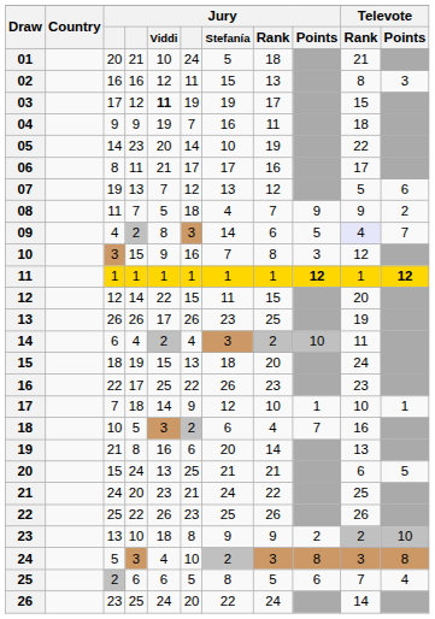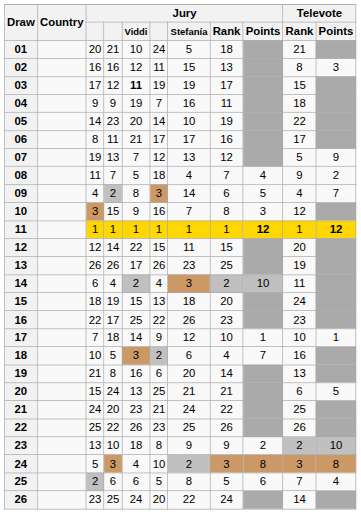 <table class="sortable wikitable collapsible plainrowheaders" style="text-align:center;">
 <tr>
 </tr>
 <tr>
 <th scope="col" rowspan="2">Draw</th>
 <th scope="col" rowspan="2">Country</th>
 <th scope="col" colspan="7">Jury</th>
 <th scope="col" colspan="2">Televote</th>
 </tr>
 <tr>
 <th scope="col"><small></small></th>
 <th scope="col"><small></small></th>
 <th scope="col"><small>Viddi</small></th>
 <th scope="col"><small></small></th>
 <th scope="col"><small>Stefanía</small></th>
 <th scope="col">Rank</th>
 <th scope="col">Points</th>
 <th scope="col">Rank</th>
 <th scope="col">Points</th>
 </tr>
 <tr>
 <th scope="row" style="text-align:center;">01</th>
 <td style="text-align:left;"></td>
 <td>20</td>
 <td>21</td>
 <td>10</td>
 <td>24</td>
 <td>5</td>
 <td>18</td>
 <td style="background:#AAAAAA;"></td>
 <td>21</td>
 <td style="background:#AAAAAA;"></td>
 </tr>
 <tr>
 <th scope="row" style="text-align:center;">02</th>
 <td style="text-align:left;"></td>
 <td>16</td>
 <td>16</td>
 <td>12</td>
 <td>11</td>
 <td>15</td>
 <td>13</td>
 <td style="background:#AAAAAA;"></td>
 <td>8</td>
 <td>3</td>
 </tr>
 <tr>
 <th scope="row" style="text-align:center;">03</th>
 <td style="text-align:left;"></td>
 <td>17</td>
 <td>12</td>
 <td><strong>11</strong></td>
 <td>19</td>
 <td>19</td>
 <td>17</td>
 <td style="background:#AAAAAA;"></td>
 <td>15</td>
 <td style="background:#AAAAAA;"></td>
 </tr>
 <tr>
 <th scope="row" style="text-align:center;">04</th>
 <td style="text-align:left;"></td>
 <td>9</td>
 <td>9</td>
 <td>19</td>
 <td>7</td>
 <td>16</td>
 <td>11</td>
 <td style="background:#AAAAAA;"></td>
 <td>18</td>
 <td style="background:#AAAAAA;"></td>
 </tr>
 <tr>
 <th scope="row" style="text-align:center;">05</th>
 <td style="text-align:left;"></td>
 <td>14</td>
 <td>23</td>
 <td>20</td>
 <td>14</td>
 <td>10</td>
 <td>19</td>
 <td style="background:#AAAAAA;"></td>
 <td>22</td>
 <td style="background:#AAAAAA;"></td>
 </tr>
 <tr>
 <th scope="row" style="text-align:center;">06</th>
 <td style="text-align:left;"></td>
 <td>8</td>
 <td>11</td>
 <td>21</td>
 <td>17</td>
 <td>17</td>
 <td>16</td>
 <td style="background:#AAAAAA;"></td>
 <td>17</td>
 <td style="background:#AAAAAA;"></td>
 </tr>
 <tr>
 <th scope="row" style="text-align:center;">07</th>
 <td style="text-align:left;"></td>
 <td>19</td>
 <td>13</td>
 <td>7</td>
 <td>12</td>
 <td>13</td>
 <td>12</td>
 <td style="background:#AAAAAA;"></td>
 <td>5</td>
-<td>6</td>
+<td>9</td>
 </tr>
 <tr>
 <th scope="row" style="text-align:center;">08</th>
 <td style="text-align:left;"></td>
 <td>11</td>
 <td>7</td>
 <td>5</td>
 <td>18</td>
 <td>4</td>
 <td>7</td>
-<td>9</td>
+<td>4</td>
 <td>9</td>
 <td>2</td>
 </tr>
 <tr>
 <th scope="row" style="text-align:center;">09</th>
 <td style="text-align:left;"></td>
 <td>4</td>
 <td style="background:silver;">2</td>
 <td>8</td>
 <td style="background:#CC9966;">3</td>
 <td>14</td>
 <td>6</td>
 <td>5</td>
-<td style="background: lavender;">4</td>
+<td>4</td>
 <td>7</td>
 </tr>
 <tr>
 <th scope="row" style="text-align:center;">10</th>
 <td style="text-align:left;"></td>
 <td style="background:#CC9966;">3</td>
 <td>15</td>
 <td>9</td>
 <td>16</td>
 <td>7</td>
 <td>8</td>
 <td>3</td>
 <td>12</td>
 <td style="background:#AAAAAA;"></td>
 </tr>
 <tr>
 <th scope="row" style="text-align:center;">11</th>
 <td style="text-align:left;"></td>
 <td style="background:gold;">1</td>
 <td style="background:gold;">1</td>
 <td style="background:gold;">1</td>
 <td style="background:gold;">1</td>
 <td style="background:gold;">1</td>
 <td style="background:gold;">1</td>
 <td style="background:gold;"><strong>12</strong></td>
 <td style="background:gold;">1</td>
 <td style="background:gold;"><strong>12</strong></td>
 </tr>
 <tr>
 <th scope="row" style="text-align:center;">12</th>
 <td style="text-align:left;"></td>
 <td>12</td>
 <td>14</td>
 <td>22</td>
 <td>15</td>
 <td>11</td>
 <td>15</td>
 <td style="background:#AAAAAA;"></td>
 <td>20</td>
 <td style="background:#AAAAAA;"></td>
 </tr>
 <tr>
 <th scope="row" style="text-align:center;">13</th>
 <td style="text-align:left;"></td>
 <td>26</td>
 <td>26</td>
 <td>17</td>
 <td>26</td>
 <td>23</td>
 <td>25</td>
 <td style="background:#AAAAAA;"></td>
 <td>19</td>
 <td style="background:#AAAAAA;"></td>
 </tr>
 <tr>
 <th scope="row" style="text-align:center;">14</th>
 <td style="text-align:left;"></td>
 <td>6</td>
 <td>4</td>
 <td style="background:silver;">2</td>
 <td>4</td>
 <td style="background:#CC9966;">3</td>
 <td style="background:silver;">2</td>
 <td style="background:silver;">10</td>
 <td>11</td>
 <td style="background:#AAAAAA;"></td>
 </tr>
 <tr>
 <th scope="row" style="text-align:center;">15</th>
 <td style="text-align:left;"></td>
 <td>18</td>
 <td>19</td>
 <td>15</td>
 <td>13</td>
 <td>18</td>
 <td>20</td>
 <td style="background:#AAAAAA;"></td>
 <td>24</td>
 <td style="background:#AAAAAA;"></td>
 </tr>
 <tr>
 <th scope="row" style="text-align:center;">16</th>
 <td style="text-align:left;"></td>
 <td>22</td>
 <td>17</td>
 <td>25</td>
 <td>22</td>
 <td>26</td>
 <td>23</td>
 <td style="background:#AAAAAA;"></td>
 <td>23</td>
 <td style="background:#AAAAAA;"></td>
 </tr>
 <tr>
 <th scope="row" style="text-align:center;">17</th>
 <td style="text-align:left;"></td>
 <td>7</td>
 <td>18</td>
 <td>14</td>
 <td>9</td>
 <td>12</td>
 <td>10</td>
 <td>1</td>
 <td>10</td>
 <td>1</td>
 </tr>
 <tr>
 <th scope="row" style="text-align:center;">18</th>
 <td style="text-align:left;"></td>
 <td>10</td>
 <td>5</td>
 <td style="background:#CC9966;">3</td>
 <td style="background:silver;">2</td>
 <td>6</td>
 <td>4</td>
 <td>7</td>
 <td>16</td>
 <td style="background:#AAAAAA;"></td>
 </tr>
 <tr>
 <th scope="row" style="text-align:center;">19</th>
 <td style="text-align:left;"></td>
 <td>21</td>
 <td>8</td>
 <td>16</td>
 <td>6</td>
 <td>20</td>
 <td>14</td>
 <td style="background:#AAAAAA;"></td>
 <td>13</td>
 <td style="background:#AAAAAA;"></td>
 </tr>
 <tr>
 <th scope="row" style="text-align:center;">20</th>
 <td style="text-align:left;"></td>
 <td>15</td>
 <td>24</td>
 <td>13</td>
 <td>25</td>
 <td>21</td>
 <td>21</td>
 <td style="background:#AAAAAA;"></td>
 <td>6</td>
 <td>5</td>
 </tr>
 <tr>
 <th scope="row" style="text-align:center;">21</th>
 <td style="text-align:left;"></td>
 <td>24</td>
 <td>20</td>
 <td>23</td>
 <td>21</td>
 <td>24</td>
 <td>22</td>
 <td style="background:#AAAAAA;"></td>
 <td>25</td>
 <td style="background:#AAAAAA;"></td>
 </tr>
 <tr>
 <th scope="row" style="text-align:center;">22</th>
 <td style="text-align:left;"></td>
 <td>25</td>
 <td>22</td>
 <td>26</td>
 <td>23</td>
 <td>25</td>
 <td>26</td>
 <td style="background:#AAAAAA;"></td>
 <td>26</td>
 <td style="background:#AAAAAA;"></td>
 </tr>
 <tr>
 <th scope="row" style="text-align:center;">23</th>
 <td style="text-align:left;"></td>
 <td>13</td>
 <td>10</td>
 <td>18</td>
 <td>8</td>
 <td>9</td>
 <td>9</td>
 <td>2</td>
 <td style="background:silver;">2</td>
 <td style="background:silver;">10</td>
 </tr>
 <tr>
 <th scope="row" style="text-align:center;">24</th>
 <td style="text-align:left;"></td>
 <td>5</td>
 <td style="background:#CC9966;">3</td>
 <td>4</td>
 <td>10</td>
 <td style="background:silver;">2</td>
 <td style="background:#CC9966;">3</td>
 <td style="background:#CC9966;">8</td>
 <td style="background:#CC9966;">3</td>
 <td style="background:#CC9966;">8</td>
 </tr>
 <tr>
 <th scope="row" style="text-align:center;">25</th>
 <td style="text-align:left;"></td>
 <td style="background:silver;">2</td>
 <td>6</td>
 <td>6</td>
 <td>5</td>
 <td>8</td>
 <td>5</td>
 <td>6</td>
 <td>7</td>
 <td>4</td>
 </tr>
 <tr>
 <th scope="row" style="text-align:center;">26</th>
 <td style="text-align:left;"></td>
 <td>23</td>
 <td>25</td>
 <td>24</td>
 <td>20</td>
 <td>22</td>
 <td>24</td>
 <td style="background:#AAAAAA;"></td>
 <td>14</td>
 <td style="background:#AAAAAA;"></td>
 </tr>
 </table>
